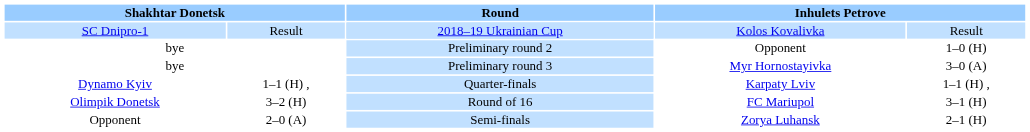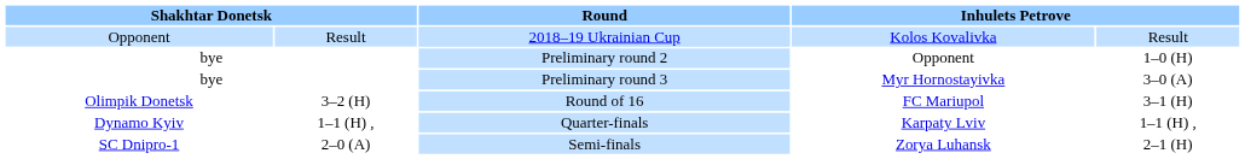 <table width="100%" style="text-align:center">
 <tr valign=top bgcolor=#99ccff>
 <th colspan=2 style="width:1*">Shakhtar Donetsk</th>
 <th><strong>Round</strong></th>
 <th colspan=2 style="width:1*">Inhulets Petrove</th>
 </tr>
 <tr valign=top bgcolor=#c1e0ff>
-<td><a href='#'>SC Dnipro-1</a></td>
+<td>Opponent</td>
 <td>Result</td>
 <td bgcolor=#c1e0ff><a href='#'>2018–19 Ukrainian Cup</a></td>
 <td><a href='#'>Kolos Kovalivka</a></td>
 <td>Result</td>
 </tr>
 <tr>
 <td colspan=2 align=center>bye</td>
 <td bgcolor=#c1e0ff>Preliminary round 2</td>
 <td>Opponent</td>
 <td>1–0 (H)</td>
 </tr>
 <tr>
 <td colspan=2 align=center>bye</td>
 <td bgcolor=#c1e0ff>Preliminary round 3</td>
 <td><a href='#'>Myr Hornostayivka</a></td>
 <td>3–0 (A)</td>
 </tr>
 <tr>
+<td><a href='#'>Olimpik Donetsk</a></td>
+<td>3–2 (H)</td>
+<td bgcolor=#c1e0ff>Round of 16</td>
+<td><a href='#'>FC Mariupol</a></td>
+<td>3–1 (H)</td>
+</tr>
+<tr>
 <td><a href='#'>Dynamo Kyiv</a></td>
 <td>1–1 (H) , </td>
 <td bgcolor=#c1e0ff>Quarter-finals</td>
 <td><a href='#'>Karpaty Lviv</a></td>
 <td>1–1 (H) , </td>
 </tr>
 <tr>
-<td><a href='#'>Olimpik Donetsk</a></td>
-<td>3–2 (H)</td>
-<td bgcolor=#c1e0ff>Round of 16</td>
-<td><a href='#'>FC Mariupol</a></td>
-<td>3–1 (H)</td>
-</tr>
-<tr>
-<td>Opponent</td>
+<td><a href='#'>SC Dnipro-1</a></td>
 <td>2–0 (A)</td>
 <td bgcolor=#c1e0ff>Semi-finals</td>
 <td><a href='#'>Zorya Luhansk</a></td>
 <td>2–1 (H)</td>
 </tr>
 </table>
